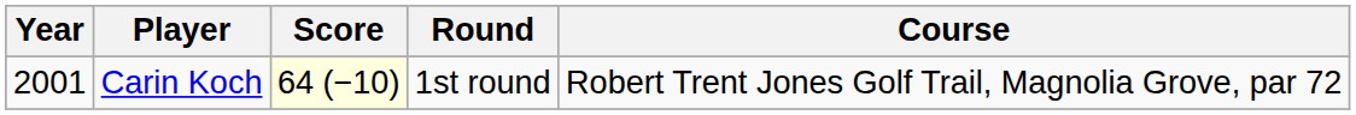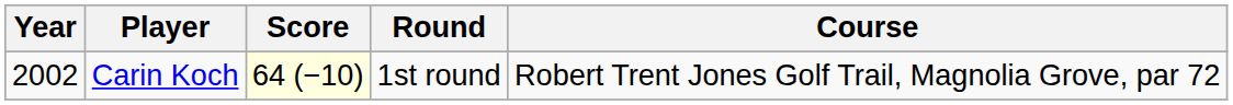 <table class="wikitable">
 <tr>
 <th>Year</th>
 <th>Player</th>
 <th>Score</th>
 <th>Round</th>
 <th>Course</th>
 </tr>
 <tr>
-<td>2001</td>
+<td>2002</td>
 <td><a href='#'>Carin Koch</a></td>
 <td style="background: lightyellow;">64 (−10)</td>
 <td>1st round</td>
 <td>Robert Trent Jones Golf Trail, Magnolia Grove, par 72</td>
 </tr>
 </table>
